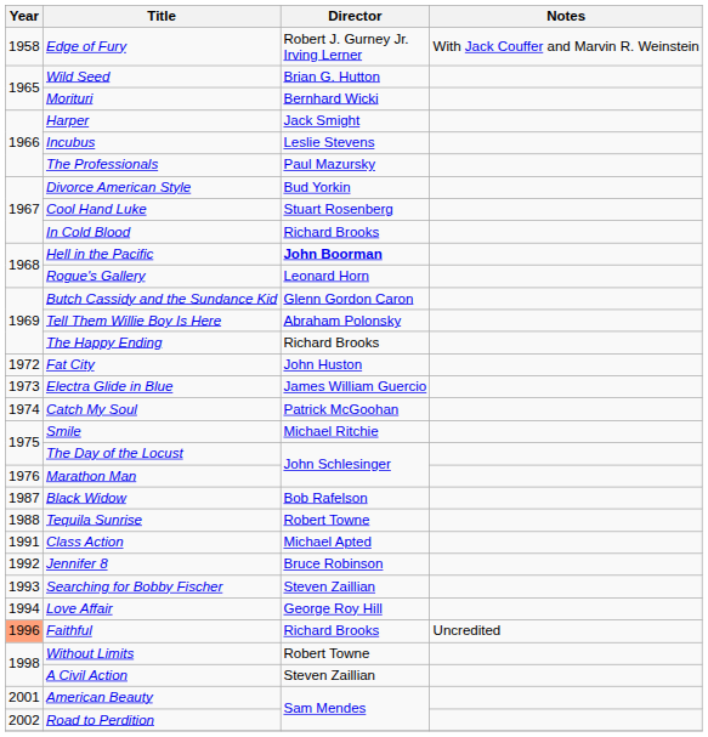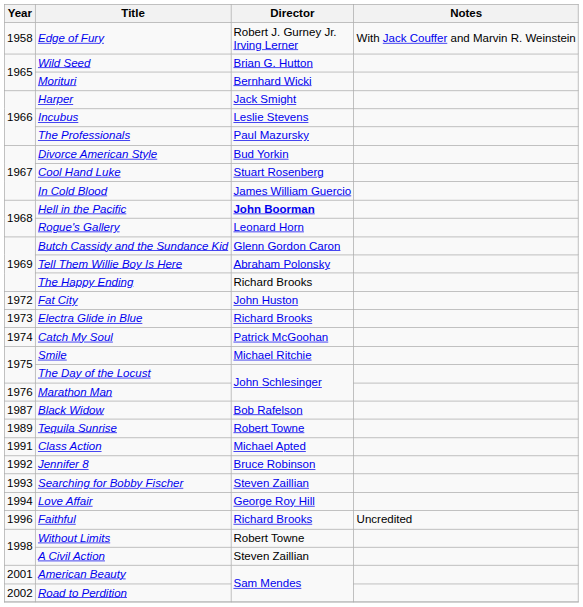 <table class="wikitable">
 <tr>
 <th>Year</th>
 <th>Title</th>
 <th>Director</th>
 <th>Notes</th>
 </tr>
 <tr>
 <td>1958</td>
 <td><em><a href='#'>Edge of Fury</a></em></td>
 <td>Robert J. Gurney Jr.<br><a href='#'>Irving Lerner</a></td>
 <td>With <a href='#'>Jack Couffer</a> and Marvin R. Weinstein</td>
 </tr>
 <tr>
 <td rowspan=2>1965</td>
 <td><em><a href='#'>Wild Seed</a></em></td>
 <td><a href='#'>Brian G. Hutton</a></td>
 <td></td>
 </tr>
 <tr>
 <td><em><a href='#'>Morituri</a></em></td>
 <td><a href='#'>Bernhard Wicki</a></td>
 <td></td>
 </tr>
 <tr>
 <td rowspan=3>1966</td>
 <td><em><a href='#'>Harper</a></em></td>
 <td><a href='#'>Jack Smight</a></td>
 <td></td>
 </tr>
 <tr>
 <td><em><a href='#'>Incubus</a></em></td>
 <td><a href='#'>Leslie Stevens</a></td>
 <td></td>
 </tr>
 <tr>
 <td><em><a href='#'>The Professionals</a></em></td>
 <td><a href='#'>Paul Mazursky</a></td>
 <td></td>
 </tr>
 <tr>
 <td rowspan=3>1967</td>
 <td><em><a href='#'>Divorce American Style</a></em></td>
 <td><a href='#'>Bud Yorkin</a></td>
 <td></td>
 </tr>
 <tr>
 <td><em><a href='#'>Cool Hand Luke</a></em></td>
 <td><a href='#'>Stuart Rosenberg</a></td>
 <td></td>
 </tr>
 <tr>
 <td><em><a href='#'>In Cold Blood</a></em></td>
-<td><a href='#'>Richard Brooks</a></td>
+<td><a href='#'>James William Guercio</a></td>
 <td></td>
 </tr>
 <tr>
 <td rowspan=2>1968</td>
 <td><em><a href='#'>Hell in the Pacific</a></em></td>
 <td><strong><a href='#'>John Boorman</a></strong></td>
 <td></td>
 </tr>
 <tr>
 <td><em><a href='#'>Rogue's Gallery</a></em></td>
 <td><a href='#'>Leonard Horn</a></td>
 <td></td>
 </tr>
 <tr>
 <td rowspan=3>1969</td>
 <td><em><a href='#'>Butch Cassidy and the Sundance Kid</a></em></td>
 <td><a href='#'>Glenn Gordon Caron</a></td>
 <td></td>
 </tr>
 <tr>
 <td><em><a href='#'>Tell Them Willie Boy Is Here</a></em></td>
 <td><a href='#'>Abraham Polonsky</a></td>
 <td></td>
 </tr>
 <tr>
 <td><em><a href='#'>The Happy Ending</a></em></td>
 <td>Richard Brooks</td>
 <td></td>
 </tr>
 <tr>
 <td>1972</td>
 <td><em><a href='#'>Fat City</a></em></td>
 <td><a href='#'>John Huston</a></td>
 <td></td>
 </tr>
 <tr>
 <td>1973</td>
 <td><em><a href='#'>Electra Glide in Blue</a></em></td>
-<td><a href='#'>James William Guercio</a></td>
+<td><a href='#'>Richard Brooks</a></td>
 <td></td>
 </tr>
 <tr>
 <td>1974</td>
 <td><em><a href='#'>Catch My Soul</a></em></td>
 <td><a href='#'>Patrick McGoohan</a></td>
 <td></td>
 </tr>
 <tr>
 <td rowspan=2>1975</td>
 <td><em><a href='#'>Smile</a></em></td>
 <td><a href='#'>Michael Ritchie</a></td>
 <td></td>
 </tr>
 <tr>
 <td><em><a href='#'>The Day of the Locust</a></em></td>
 <td rowspan=2><a href='#'>John Schlesinger</a></td>
 <td></td>
 </tr>
 <tr>
 <td>1976</td>
 <td><em><a href='#'>Marathon Man</a></em></td>
 <td></td>
 </tr>
 <tr>
 <td>1987</td>
 <td><em><a href='#'>Black Widow</a></em></td>
 <td><a href='#'>Bob Rafelson</a></td>
 <td></td>
 </tr>
 <tr>
-<td>1988</td>
+<td>1989</td>
 <td><em><a href='#'>Tequila Sunrise</a></em></td>
 <td><a href='#'>Robert Towne</a></td>
 <td></td>
 </tr>
 <tr>
 <td>1991</td>
 <td><em><a href='#'>Class Action</a></em></td>
 <td><a href='#'>Michael Apted</a></td>
 <td></td>
 </tr>
 <tr>
 <td>1992</td>
 <td><em><a href='#'>Jennifer 8</a></em></td>
 <td><a href='#'>Bruce Robinson</a></td>
 <td></td>
 </tr>
 <tr>
 <td>1993</td>
 <td><em><a href='#'>Searching for Bobby Fischer</a></em></td>
 <td><a href='#'>Steven Zaillian</a></td>
 <td></td>
 </tr>
 <tr>
 <td>1994</td>
 <td><em><a href='#'>Love Affair</a></em></td>
 <td><a href='#'>George Roy Hill</a></td>
 <td></td>
 </tr>
 <tr>
-<td style="background: lightsalmon;">1996</td>
+<td>1996</td>
 <td><em><a href='#'>Faithful</a></em></td>
 <td><a href='#'>Richard Brooks</a></td>
 <td>Uncredited</td>
 </tr>
 <tr>
 <td rowspan=2>1998</td>
 <td><em><a href='#'>Without Limits</a></em></td>
 <td>Robert Towne</td>
 <td></td>
 </tr>
 <tr>
 <td><em><a href='#'>A Civil Action</a></em></td>
 <td>Steven Zaillian</td>
 <td></td>
 </tr>
 <tr>
 <td>2001</td>
 <td><em><a href='#'>American Beauty</a></em></td>
 <td rowspan=2><a href='#'>Sam Mendes</a></td>
 <td></td>
 </tr>
 <tr>
 <td>2002</td>
 <td><em><a href='#'>Road to Perdition</a></em></td>
 <td></td>
 </tr>
 <tr>
 </tr>
 </table>
